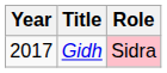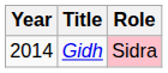 <table class="wikitable sortable plainrowheaders">
 <tr style="text-align:center;">
 <th scope="col">Year</th>
 <th scope="col">Title</th>
 <th scope="col">Role</th>
 </tr>
 <tr>
-<td>2017</td>
+<td>2014</td>
 <td><em><a href='#'>Gidh</a></em></td>
 <td style="background: pink;">Sidra</td>
 </tr>
 </table>
